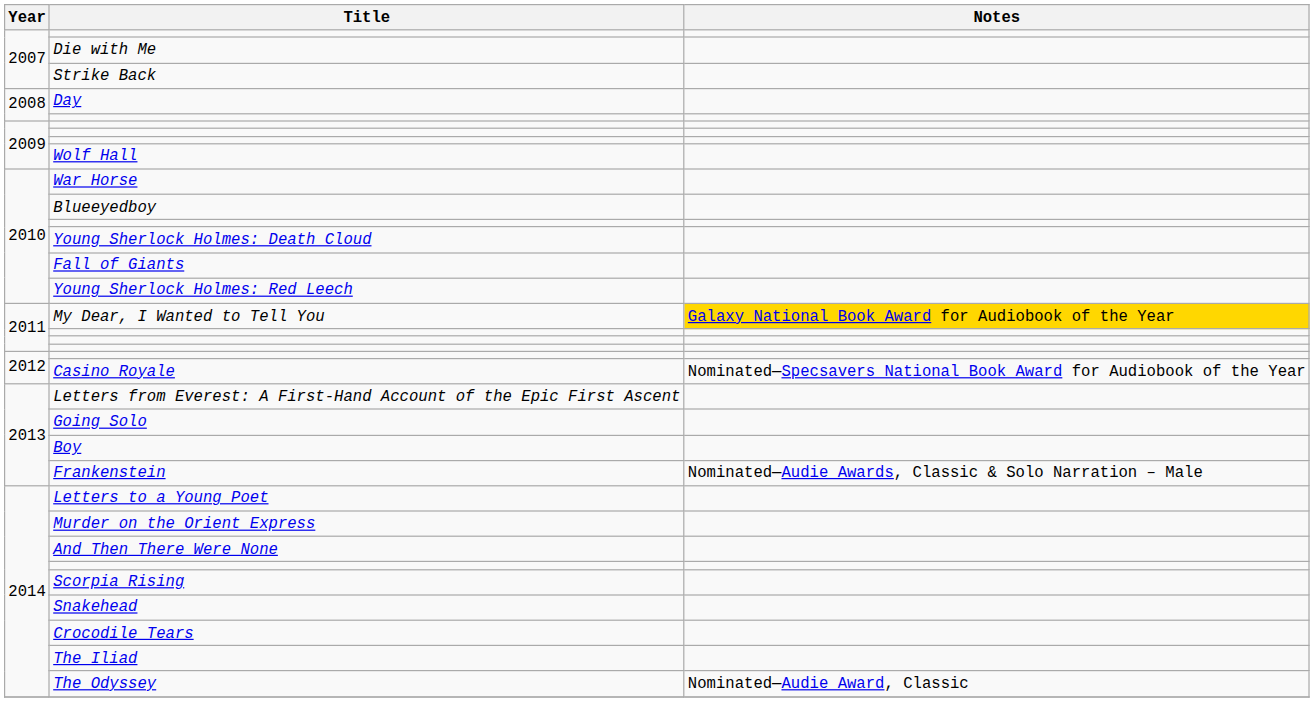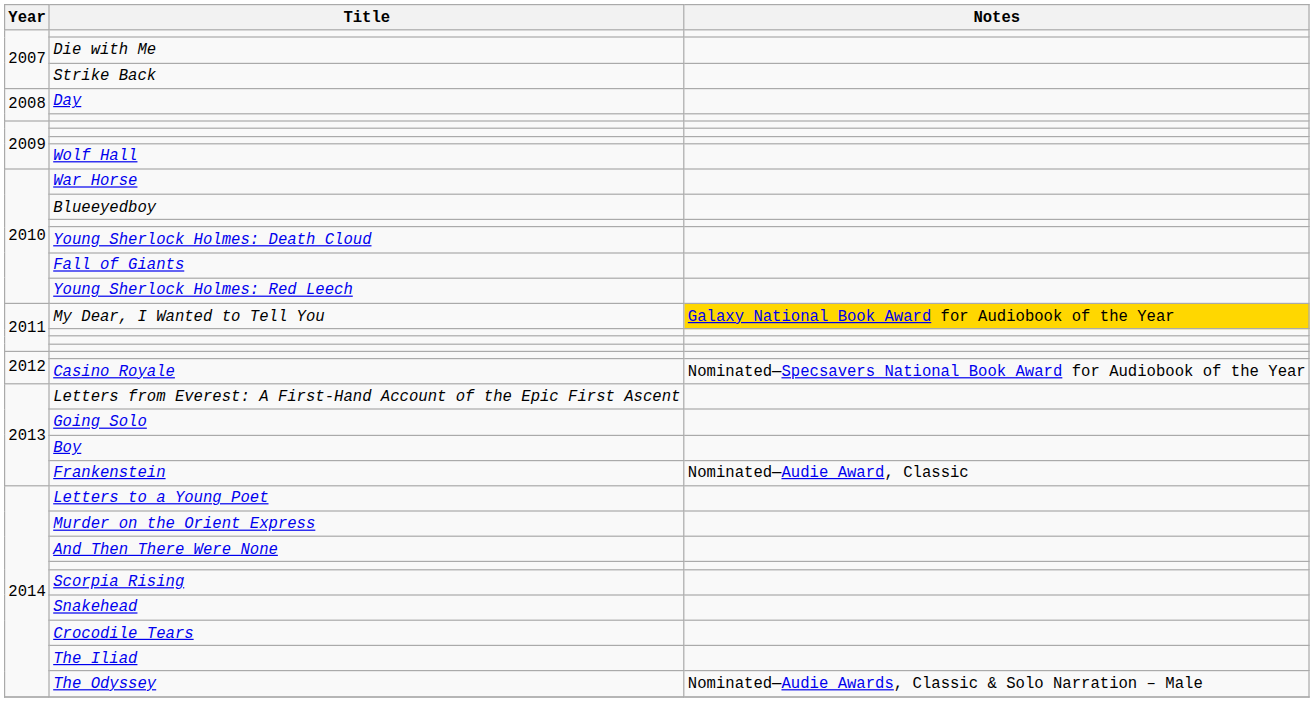 <table class="wikitable sortable">
 <tr>
 <th>Year</th>
 <th>Title</th>
 <th class="unsortable">Notes</th>
 </tr>
 <tr>
 <td rowspan="3">2007</td>
 <td><em></em></td>
 <td></td>
 </tr>
 <tr>
 <td><em>Die with Me</em></td>
 <td></td>
 </tr>
 <tr>
 <td><em>Strike Back</em></td>
 <td></td>
 </tr>
 <tr>
 <td rowspan="2">2008</td>
 <td><em><a href='#'>Day</a></em></td>
 <td></td>
 </tr>
 <tr>
 <td><em></em></td>
 <td></td>
 </tr>
 <tr>
 <td rowspan="4">2009</td>
 <td><em></em></td>
 <td></td>
 </tr>
 <tr>
 <td><em></em></td>
 <td></td>
 </tr>
 <tr>
 <td><em></em></td>
 <td></td>
 </tr>
 <tr>
 <td><em><a href='#'>Wolf Hall</a></em></td>
 <td></td>
 </tr>
 <tr>
 <td rowspan="6">2010</td>
 <td><em><a href='#'>War Horse</a></em></td>
 <td></td>
 </tr>
 <tr>
 <td><em>Blueeyedboy</em></td>
 <td></td>
 </tr>
 <tr>
 <td><em></em></td>
 <td></td>
 </tr>
 <tr>
 <td><em><a href='#'>Young Sherlock Holmes: Death Cloud</a></em></td>
 <td></td>
 </tr>
 <tr>
 <td><em><a href='#'>Fall of Giants</a></em></td>
 <td></td>
 </tr>
 <tr>
 <td><em><a href='#'>Young Sherlock Holmes: Red Leech</a></em></td>
 <td></td>
 </tr>
 <tr>
 <td rowspan="4">2011</td>
 <td><em>My Dear, I Wanted to Tell You</em></td>
 <td style="background: gold;"><a href='#'>Galaxy National Book Award</a> for Audiobook of the Year</td>
 </tr>
 <tr>
 <td><em></em></td>
 <td></td>
 </tr>
 <tr>
 <td><em></em></td>
 <td></td>
 </tr>
 <tr>
 <td><em></em></td>
 <td></td>
 </tr>
 <tr>
 <td rowspan="2">2012</td>
 <td><em></em></td>
 <td></td>
 </tr>
 <tr>
 <td><em><a href='#'>Casino Royale</a></em></td>
 <td>Nominated—<a href='#'>Specsavers National Book Award</a> for Audiobook of the Year</td>
 </tr>
 <tr>
 <td rowspan="4">2013</td>
 <td><em>Letters from Everest: A First-Hand Account of the Epic First Ascent</em></td>
 <td></td>
 </tr>
 <tr>
 <td><em><a href='#'>Going Solo</a></em></td>
 <td></td>
 </tr>
 <tr>
 <td><em><a href='#'>Boy</a></em></td>
 <td></td>
 </tr>
 <tr>
 <td><em><a href='#'>Frankenstein</a></em></td>
-<td>Nominated—<a href='#'>Audie Awards</a>, Classic & Solo Narration – Male</td>
+<td>Nominated—<a href='#'>Audie Award</a>, Classic</td>
 </tr>
 <tr>
 <td rowspan="9">2014</td>
 <td><em><a href='#'>Letters to a Young Poet</a></em></td>
 <td></td>
 </tr>
 <tr>
 <td><em><a href='#'>Murder on the Orient Express</a></em></td>
 <td></td>
 </tr>
 <tr>
 <td><em><a href='#'>And Then There Were None</a></em></td>
 <td></td>
 </tr>
 <tr>
 <td><em></em></td>
 <td></td>
 </tr>
 <tr>
 <td><em><a href='#'>Scorpia Rising</a></em></td>
 <td></td>
 </tr>
 <tr>
 <td><em><a href='#'>Snakehead</a></em></td>
 <td></td>
 </tr>
 <tr>
 <td><em><a href='#'>Crocodile Tears</a></em></td>
 <td></td>
 </tr>
 <tr>
 <td><em><a href='#'>The Iliad</a></em></td>
 <td></td>
 </tr>
 <tr>
 <td><em><a href='#'>The Odyssey</a></em></td>
-<td>Nominated—<a href='#'>Audie Award</a>, Classic</td>
+<td>Nominated—<a href='#'>Audie Awards</a>, Classic & Solo Narration – Male</td>
 </tr>
 <tr>
 </tr>
 </table>
